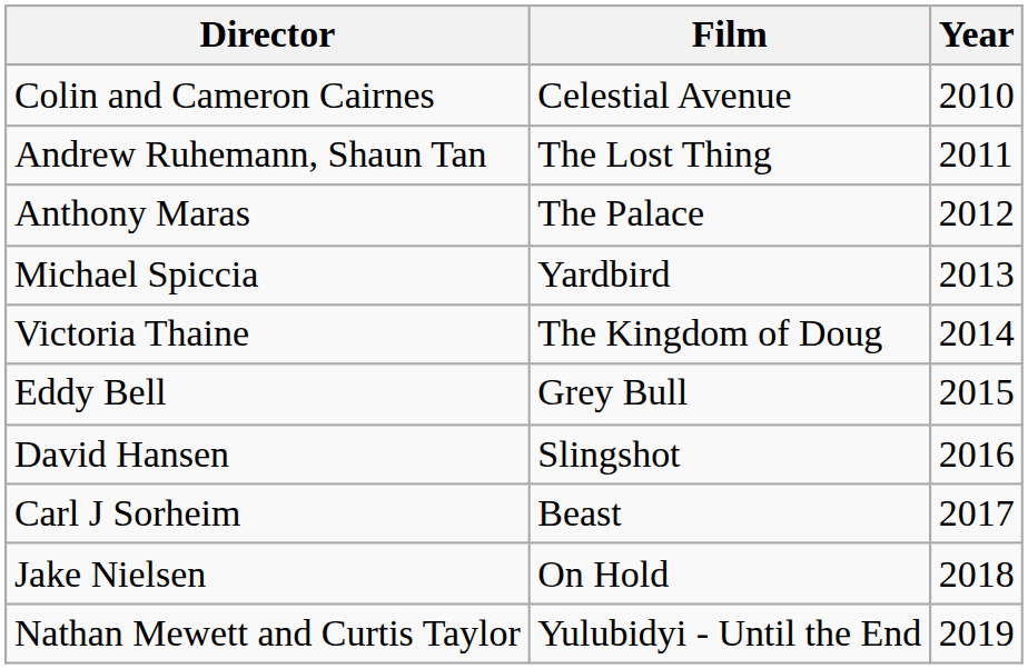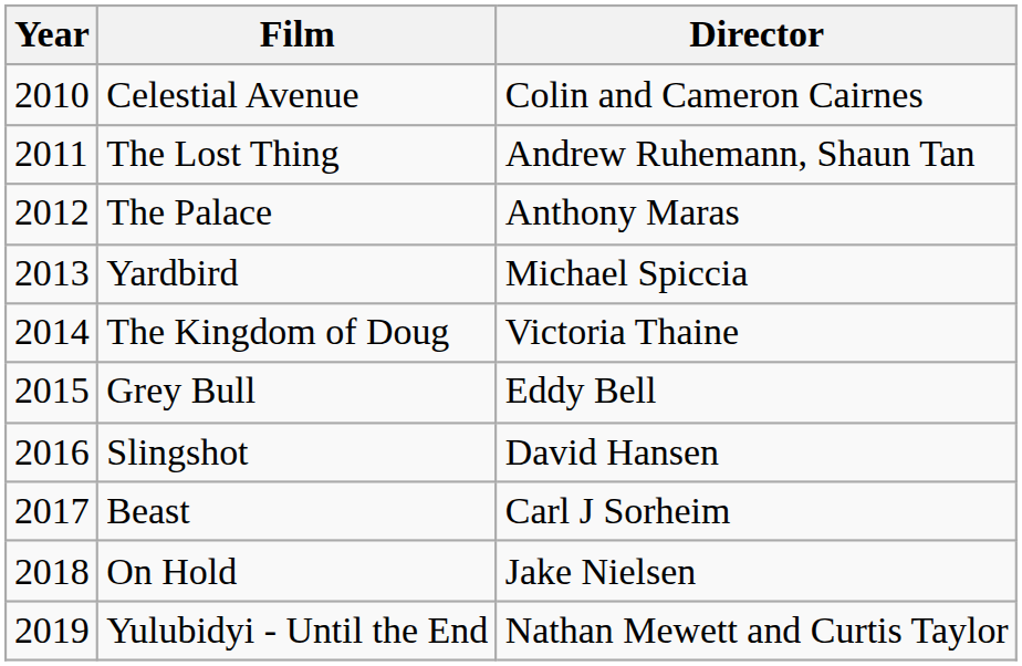 <table class="wikitable">
 <tr>
+<th>Year</th>
+<th>Film</th>
 <th>Director</th>
-<th>Film</th>
-<th>Year</th>
 </tr>
 <tr>
+<td>2010</td>
+<td>Celestial Avenue</td>
 <td>Colin and Cameron Cairnes</td>
-<td>Celestial Avenue</td>
-<td>2010</td>
 </tr>
 <tr>
+<td>2011</td>
+<td>The Lost Thing</td>
 <td>Andrew Ruhemann, Shaun Tan</td>
-<td>The Lost Thing</td>
-<td>2011</td>
 </tr>
 <tr>
+<td>2012</td>
+<td>The Palace</td>
 <td>Anthony Maras</td>
-<td>The Palace</td>
-<td>2012</td>
 </tr>
 <tr>
+<td>2013</td>
+<td>Yardbird</td>
 <td>Michael Spiccia</td>
-<td>Yardbird</td>
-<td>2013</td>
 </tr>
 <tr>
+<td>2014</td>
+<td>The Kingdom of Doug</td>
 <td>Victoria Thaine</td>
-<td>The Kingdom of Doug</td>
-<td>2014</td>
 </tr>
 <tr>
+<td>2015</td>
+<td>Grey Bull</td>
 <td>Eddy Bell</td>
-<td>Grey Bull</td>
-<td>2015</td>
 </tr>
 <tr>
+<td>2016</td>
+<td>Slingshot</td>
 <td>David Hansen</td>
-<td>Slingshot</td>
-<td>2016</td>
 </tr>
 <tr>
+<td>2017</td>
+<td>Beast</td>
 <td>Carl J Sorheim</td>
-<td>Beast</td>
-<td>2017</td>
 </tr>
 <tr>
+<td>2018</td>
+<td>On Hold</td>
 <td>Jake Nielsen</td>
-<td>On Hold</td>
-<td>2018</td>
 </tr>
 <tr>
+<td>2019</td>
+<td>Yulubidyi - Until the End</td>
 <td>Nathan Mewett and Curtis Taylor</td>
-<td>Yulubidyi - Until the End</td>
-<td>2019</td>
 </tr>
 </table>
